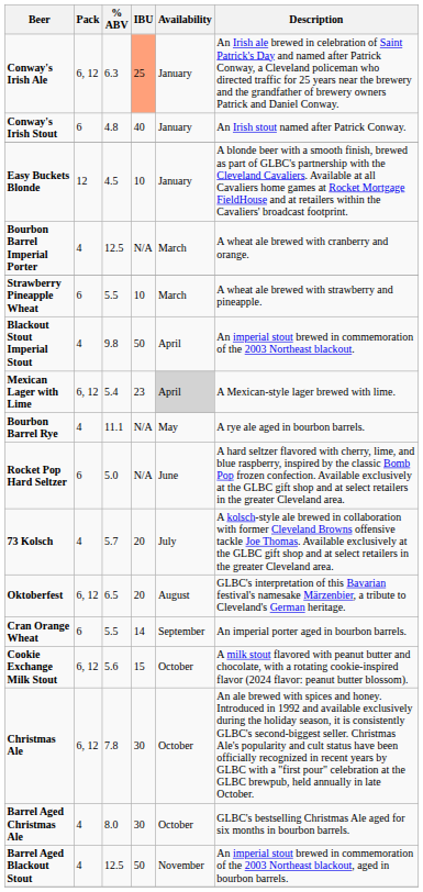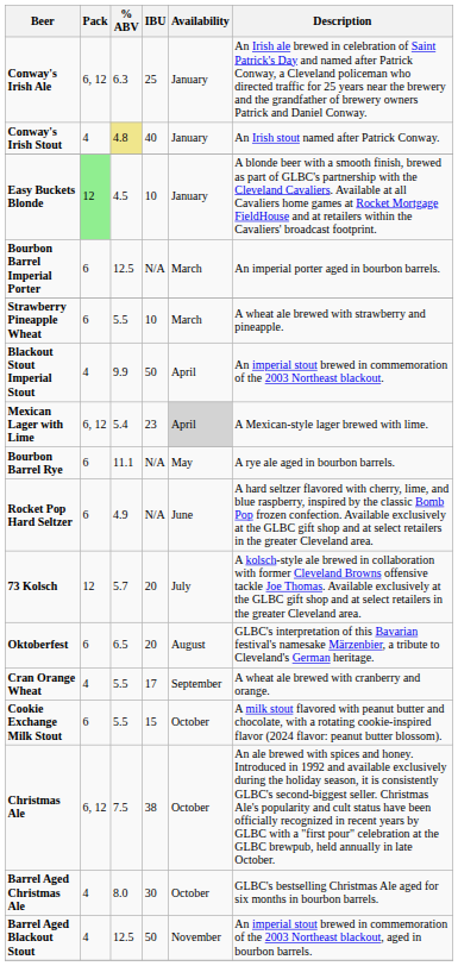 <table class=wikitable>
 <tr>
 <th>Beer</th>
 <th>Pack</th>
 <th>% ABV</th>
 <th>IBU</th>
 <th>Availability</th>
 <th>Description</th>
 </tr>
 <tr>
 <td><strong>Conway's Irish Ale</strong></td>
 <td>6, 12 <br></td>
 <td>6.3</td>
-<td style="background: lightsalmon;">25</td>
+<td>25</td>
 <td>January</td>
 <td>An <a href='#'>Irish ale</a> brewed in celebration of <a href='#'>Saint Patrick's Day</a> and named after Patrick Conway, a Cleveland policeman who directed traffic for 25 years near the brewery and the grandfather of brewery owners Patrick and Daniel Conway.</td>
 </tr>
 <tr>
 <td><strong>Conway's Irish Stout</strong></td>
-<td>6 <br></td>
-<td>4.8</td>
+<td>4 <br></td>
+<td style="background: khaki;">4.8</td>
 <td>40</td>
 <td>January</td>
 <td>An <a href='#'>Irish stout</a> named after Patrick Conway.</td>
 </tr>
 <tr>
 </tr>
 <tr>
 <td><strong>Easy Buckets Blonde</strong></td>
-<td>12 <br></td>
+<td style="background: lightgreen;">12 <br></td>
 <td>4.5</td>
 <td>10</td>
 <td>January</td>
 <td>A blonde beer with a smooth finish, brewed as part of GLBC's partnership with the <a href='#'>Cleveland Cavaliers</a>. Available at all Cavaliers home games at <a href='#'>Rocket Mortgage FieldHouse</a> and at retailers within the Cavaliers' broadcast footprint.</td>
 </tr>
 <tr>
 <td><strong>Bourbon Barrel Imperial Porter</strong></td>
-<td>4 <br></td>
+<td>6 <br></td>
 <td>12.5</td>
 <td>N/A</td>
 <td>March</td>
-<td>A wheat ale brewed with cranberry and orange.</td>
+<td>An imperial porter aged in bourbon barrels.</td>
 </tr>
 <tr>
 </tr>
 <tr>
 <td><strong>Strawberry Pineapple Wheat</strong></td>
 <td>6 <br></td>
 <td>5.5</td>
 <td>10</td>
 <td>March</td>
 <td>A wheat ale brewed with strawberry and pineapple.</td>
 </tr>
 <tr>
 <td><strong>Blackout Stout Imperial Stout</strong></td>
 <td>4 <br></td>
-<td>9.8</td>
+<td>9.9</td>
 <td>50</td>
 <td>April</td>
 <td>An <a href='#'>imperial stout</a> brewed in commemoration of the <a href='#'>2003 Northeast blackout</a>.</td>
 </tr>
 <tr>
 <td><strong>Mexican Lager with Lime</strong></td>
 <td>6, 12 <br></td>
 <td>5.4</td>
 <td>23</td>
 <td style="background: lightgrey;">April</td>
 <td>A Mexican-style lager brewed with lime.</td>
 </tr>
 <tr>
 <td><strong>Bourbon Barrel Rye</strong></td>
-<td>4 <br></td>
+<td>6 <br></td>
 <td>11.1</td>
 <td>N/A</td>
 <td>May</td>
 <td>A rye ale aged in bourbon barrels.</td>
 </tr>
 <tr>
 <td><strong>Rocket Pop Hard Seltzer</strong></td>
 <td>6 <br></td>
-<td>5.0</td>
+<td>4.9</td>
 <td>N/A</td>
 <td>June</td>
 <td>A hard seltzer flavored with cherry, lime, and blue raspberry, inspired by the classic <a href='#'>Bomb Pop</a> frozen confection. Available exclusively at the GLBC gift shop and at select retailers in the greater Cleveland area.</td>
 </tr>
 <tr>
 <td><strong>73 Kolsch</strong></td>
-<td>4 <br></td>
+<td>12 <br></td>
 <td>5.7</td>
 <td>20</td>
 <td>July</td>
 <td>A <a href='#'>kolsch</a>-style ale brewed in collaboration with former <a href='#'>Cleveland Browns</a> offensive tackle <a href='#'>Joe Thomas</a>. Available exclusively at the GLBC gift shop and at select retailers in the greater Cleveland area.</td>
 </tr>
 <tr>
 <td><strong>Oktoberfest</strong></td>
-<td>6, 12 <br></td>
+<td>6 <br></td>
 <td>6.5</td>
 <td>20</td>
 <td>August</td>
 <td>GLBC's interpretation of this <a href='#'>Bavarian</a> festival's namesake <a href='#'>Märzenbier</a>, a tribute to Cleveland's <a href='#'>German</a> heritage.</td>
 </tr>
 <tr>
 <td><strong>Cran Orange Wheat</strong></td>
-<td>6 <br></td>
+<td>4 <br></td>
 <td>5.5</td>
-<td>14</td>
+<td>17</td>
 <td>September</td>
-<td>An imperial porter aged in bourbon barrels.</td>
+<td>A wheat ale brewed with cranberry and orange.</td>
 </tr>
 <tr>
 <td><strong>Cookie Exchange Milk Stout</strong></td>
-<td>6, 12 <br></td>
-<td>5.6</td>
+<td>6 <br></td>
+<td>5.5</td>
 <td>15</td>
 <td>October</td>
 <td>A <a href='#'>milk stout</a> flavored with peanut butter and chocolate, with a rotating cookie-inspired flavor (2024 flavor: peanut butter blossom).</td>
 </tr>
 <tr>
 <td><strong>Christmas Ale</strong></td>
 <td>6, 12 <br></td>
-<td>7.8</td>
-<td>30</td>
+<td>7.5</td>
+<td>38</td>
 <td>October</td>
 <td>An ale brewed with spices and honey. Introduced in 1992 and available exclusively during the holiday season, it is consistently GLBC's second-biggest seller. Christmas Ale's popularity and cult status have been officially recognized in recent years by GLBC with a "first pour" celebration at the GLBC brewpub, held annually in late October.</td>
 </tr>
 <tr>
 <td><strong>Barrel Aged Christmas Ale</strong></td>
 <td>4 <br></td>
 <td>8.0</td>
 <td>30</td>
 <td>October</td>
 <td>GLBC's bestselling Christmas Ale aged for six months in bourbon barrels.</td>
 </tr>
 <tr>
 <td><strong>Barrel Aged Blackout Stout</strong></td>
 <td>4 <br></td>
 <td>12.5</td>
 <td>50</td>
 <td>November</td>
 <td>An <a href='#'>imperial stout</a> brewed in commemoration of the <a href='#'>2003 Northeast blackout</a>, aged in bourbon barrels.</td>
 </tr>
 <tr>
 </tr>
 </table>
